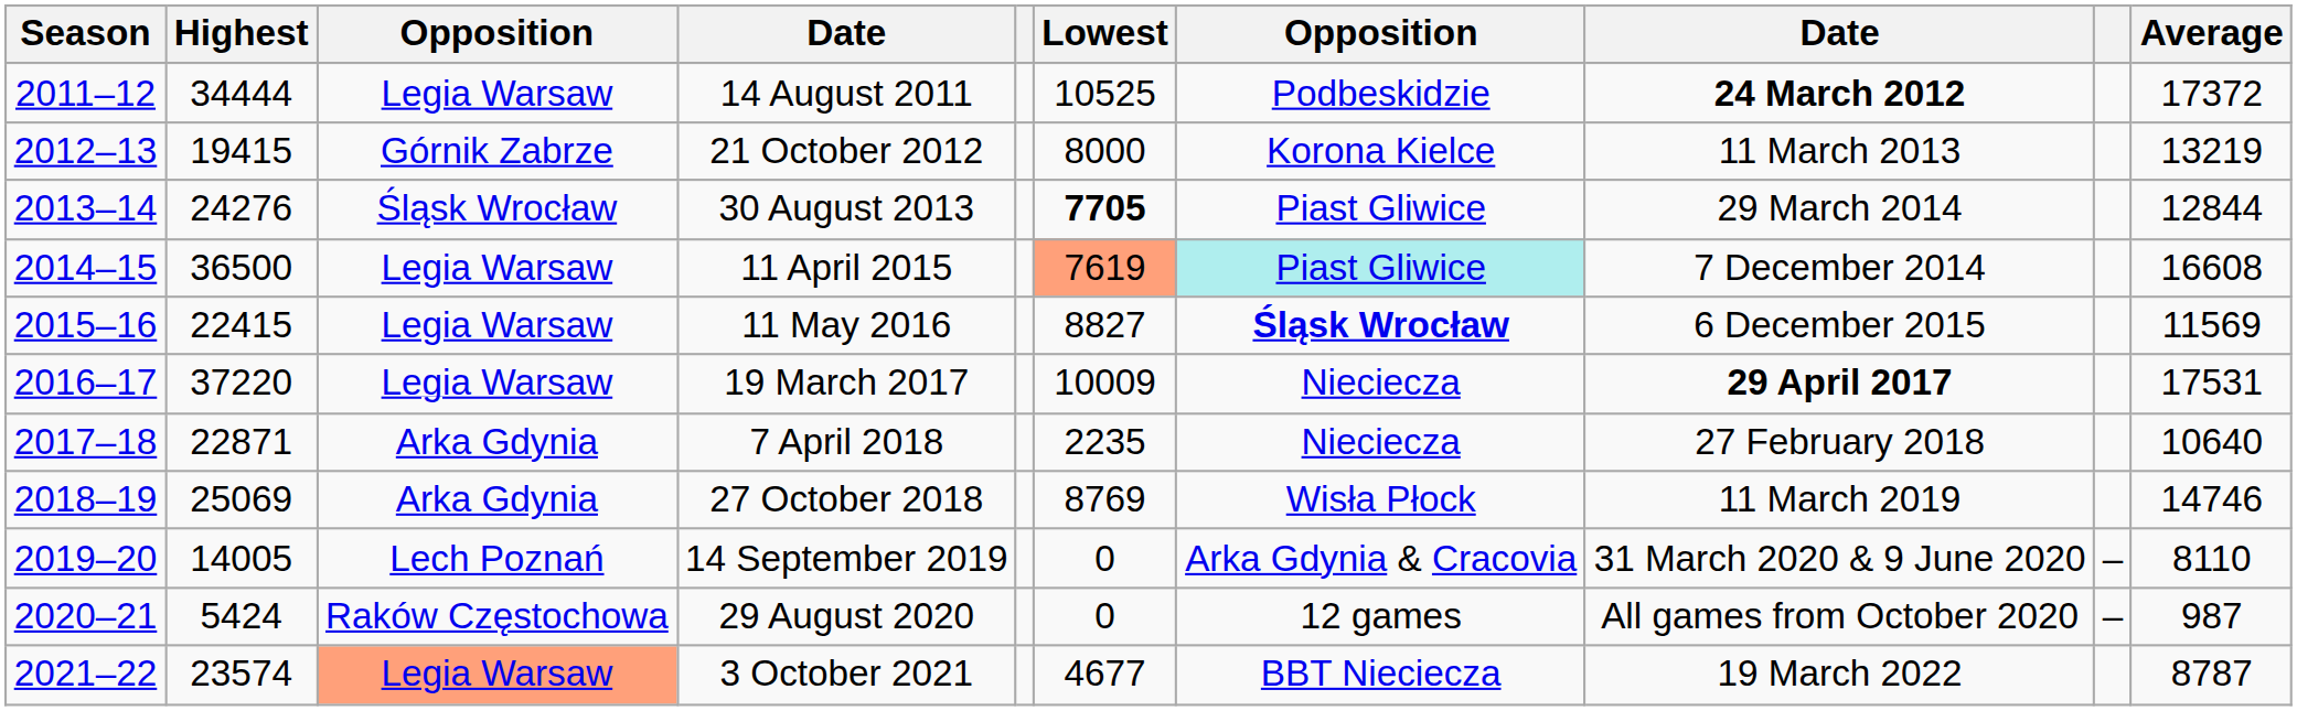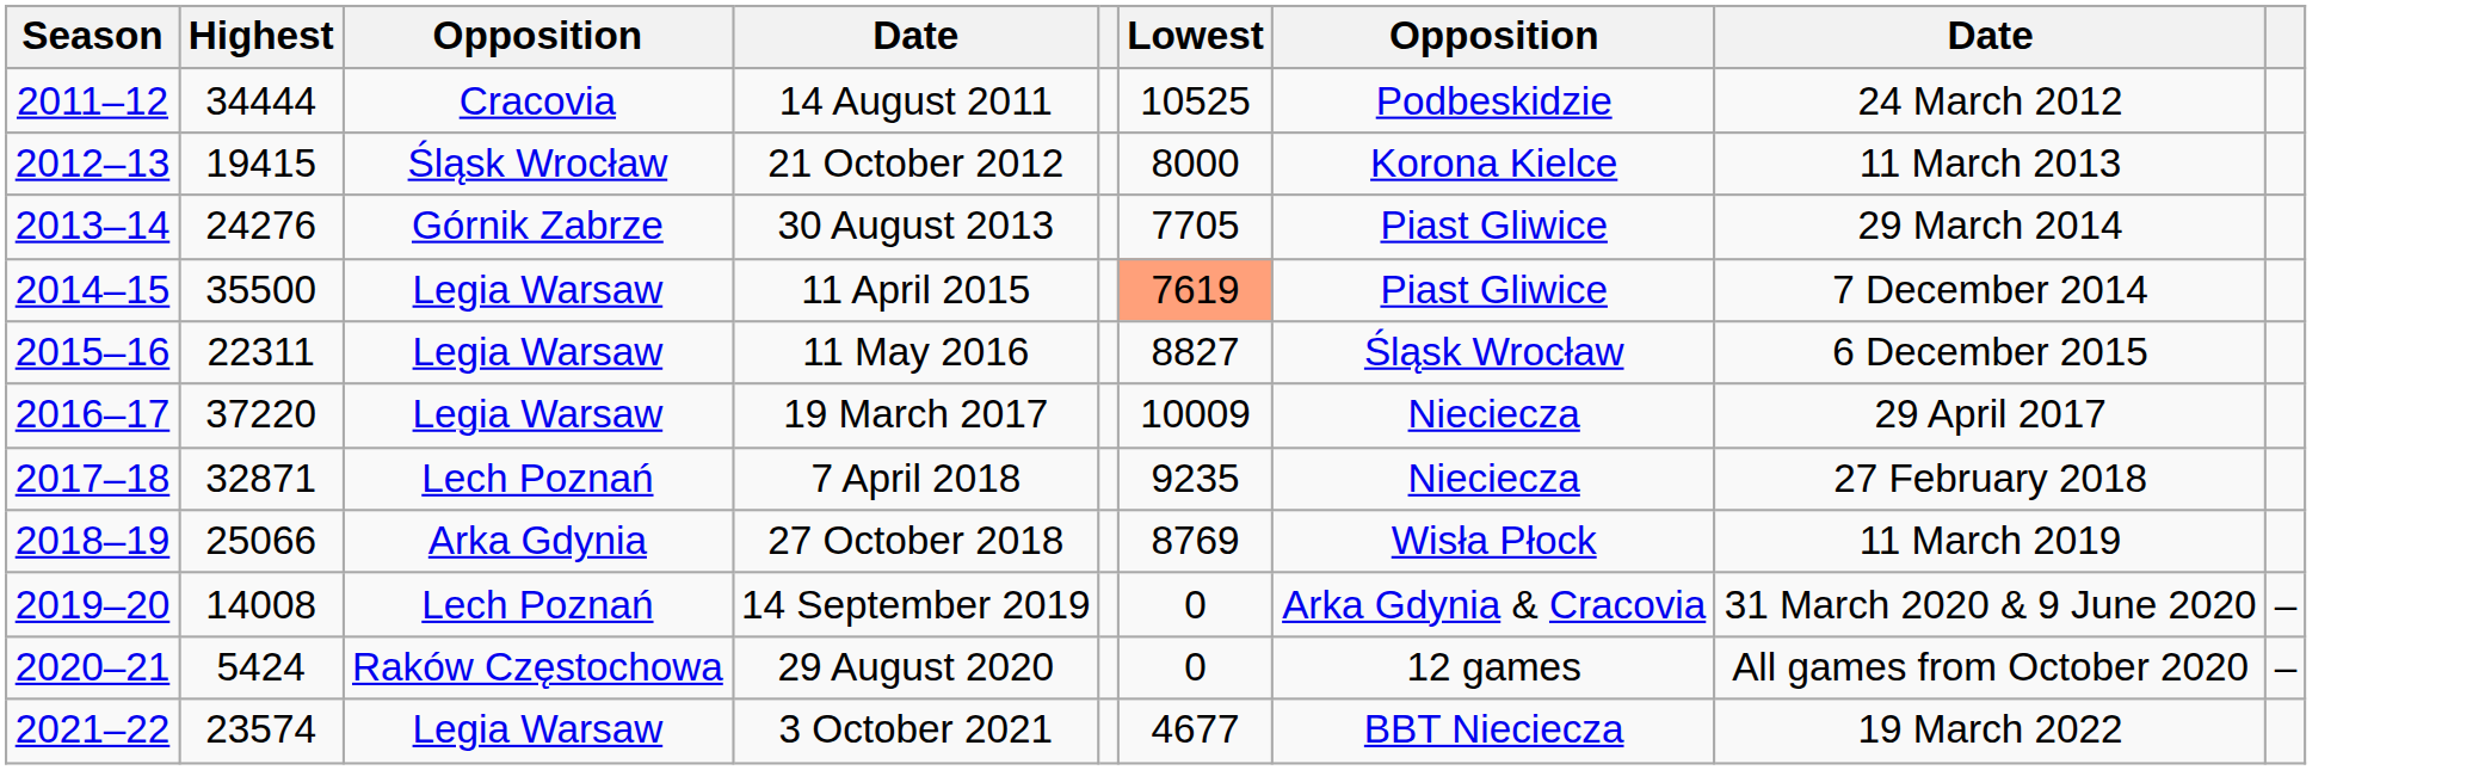 <table class="wikitable" style="text-align: center">
 <tr>
 <th>Season</th>
 <th>Highest</th>
 <th>Opposition</th>
 <th>Date</th>
 <th></th>
 <th>Lowest</th>
 <th>Opposition</th>
 <th>Date</th>
 <th></th>
-<th>Average</th>
 </tr>
 <tr>
 <td><a href='#'>2011–12</a></td>
 <td>34444</td>
-<td><a href='#'>Legia Warsaw</a></td>
+<td><a href='#'>Cracovia</a></td>
 <td>14 August 2011</td>
 <td></td>
 <td>10525</td>
 <td><a href='#'>Podbeskidzie</a></td>
-<td><strong>24 March 2012</strong></td>
+<td>24 March 2012</td>
 <td></td>
-<td>17372</td>
 </tr>
 <tr>
 <td><a href='#'>2012–13</a></td>
 <td>19415</td>
-<td><a href='#'>Górnik Zabrze</a></td>
+<td><a href='#'>Śląsk Wrocław</a></td>
 <td>21 October 2012</td>
 <td></td>
 <td>8000</td>
 <td><a href='#'>Korona Kielce</a></td>
 <td>11 March 2013</td>
 <td></td>
-<td>13219</td>
 </tr>
 <tr>
 <td><a href='#'>2013–14</a></td>
 <td>24276</td>
-<td><a href='#'>Śląsk Wrocław</a></td>
+<td><a href='#'>Górnik Zabrze</a></td>
 <td>30 August 2013</td>
 <td></td>
-<td><strong>7705</strong></td>
+<td>7705</td>
 <td><a href='#'>Piast Gliwice</a></td>
 <td>29 March 2014</td>
 <td></td>
-<td>12844</td>
 </tr>
 <tr>
 <td><a href='#'>2014–15</a></td>
-<td>36500</td>
+<td>35500</td>
 <td><a href='#'>Legia Warsaw</a></td>
 <td>11 April 2015</td>
 <td></td>
 <td style="background: lightsalmon;">7619</td>
-<td style="background: paleturquoise;"><a href='#'>Piast Gliwice</a></td>
+<td><a href='#'>Piast Gliwice</a></td>
 <td>7 December 2014</td>
 <td></td>
-<td>16608</td>
 </tr>
 <tr>
 <td><a href='#'>2015–16</a></td>
-<td>22415</td>
+<td>22311</td>
 <td><a href='#'>Legia Warsaw</a></td>
 <td>11 May 2016</td>
 <td></td>
 <td>8827</td>
-<td><strong><a href='#'>Śląsk Wrocław</a></strong></td>
+<td><a href='#'>Śląsk Wrocław</a></td>
 <td>6 December 2015</td>
 <td></td>
-<td>11569</td>
 </tr>
 <tr>
 <td><a href='#'>2016–17</a></td>
 <td>37220</td>
 <td><a href='#'>Legia Warsaw</a></td>
 <td>19 March 2017</td>
 <td></td>
 <td>10009</td>
 <td><a href='#'>Nieciecza</a></td>
-<td><strong>29 April 2017</strong></td>
+<td>29 April 2017</td>
 <td></td>
-<td>17531</td>
 </tr>
 <tr>
 <td><a href='#'>2017–18</a></td>
-<td>22871</td>
-<td><a href='#'>Arka Gdynia</a></td>
+<td>32871</td>
+<td><a href='#'>Lech Poznań</a></td>
 <td>7 April 2018</td>
 <td></td>
-<td>2235</td>
+<td>9235</td>
 <td><a href='#'>Nieciecza</a></td>
 <td>27 February 2018</td>
 <td></td>
-<td>10640</td>
 </tr>
 <tr>
 <td><a href='#'>2018–19</a></td>
-<td>25069</td>
+<td>25066</td>
 <td><a href='#'>Arka Gdynia</a></td>
 <td>27 October 2018</td>
 <td></td>
 <td>8769</td>
 <td><a href='#'>Wisła Płock</a></td>
 <td>11 March 2019</td>
 <td></td>
-<td>14746</td>
 </tr>
 <tr>
 <td><a href='#'>2019–20</a></td>
-<td>14005</td>
+<td>14008</td>
 <td><a href='#'>Lech Poznań</a></td>
 <td>14 September 2019</td>
 <td></td>
 <td>0</td>
 <td><a href='#'>Arka Gdynia</a> & <a href='#'>Cracovia</a></td>
 <td>31 March 2020 & 9 June 2020</td>
 <td>–</td>
-<td>8110</td>
 </tr>
 <tr>
 <td><a href='#'>2020–21</a></td>
 <td>5424</td>
 <td><a href='#'>Raków Częstochowa</a></td>
 <td>29 August 2020</td>
 <td></td>
 <td>0</td>
 <td>12 games</td>
 <td>All games from October 2020</td>
 <td>–</td>
-<td>987</td>
 </tr>
 <tr>
 <td><a href='#'>2021–22</a></td>
 <td>23574</td>
-<td style="background: lightsalmon;"><a href='#'>Legia Warsaw</a></td>
+<td><a href='#'>Legia Warsaw</a></td>
 <td>3 October 2021</td>
 <td></td>
 <td>4677</td>
 <td><a href='#'>BBT Nieciecza</a></td>
 <td>19 March 2022</td>
 <td></td>
-<td>8787</td>
 </tr>
 </table>
